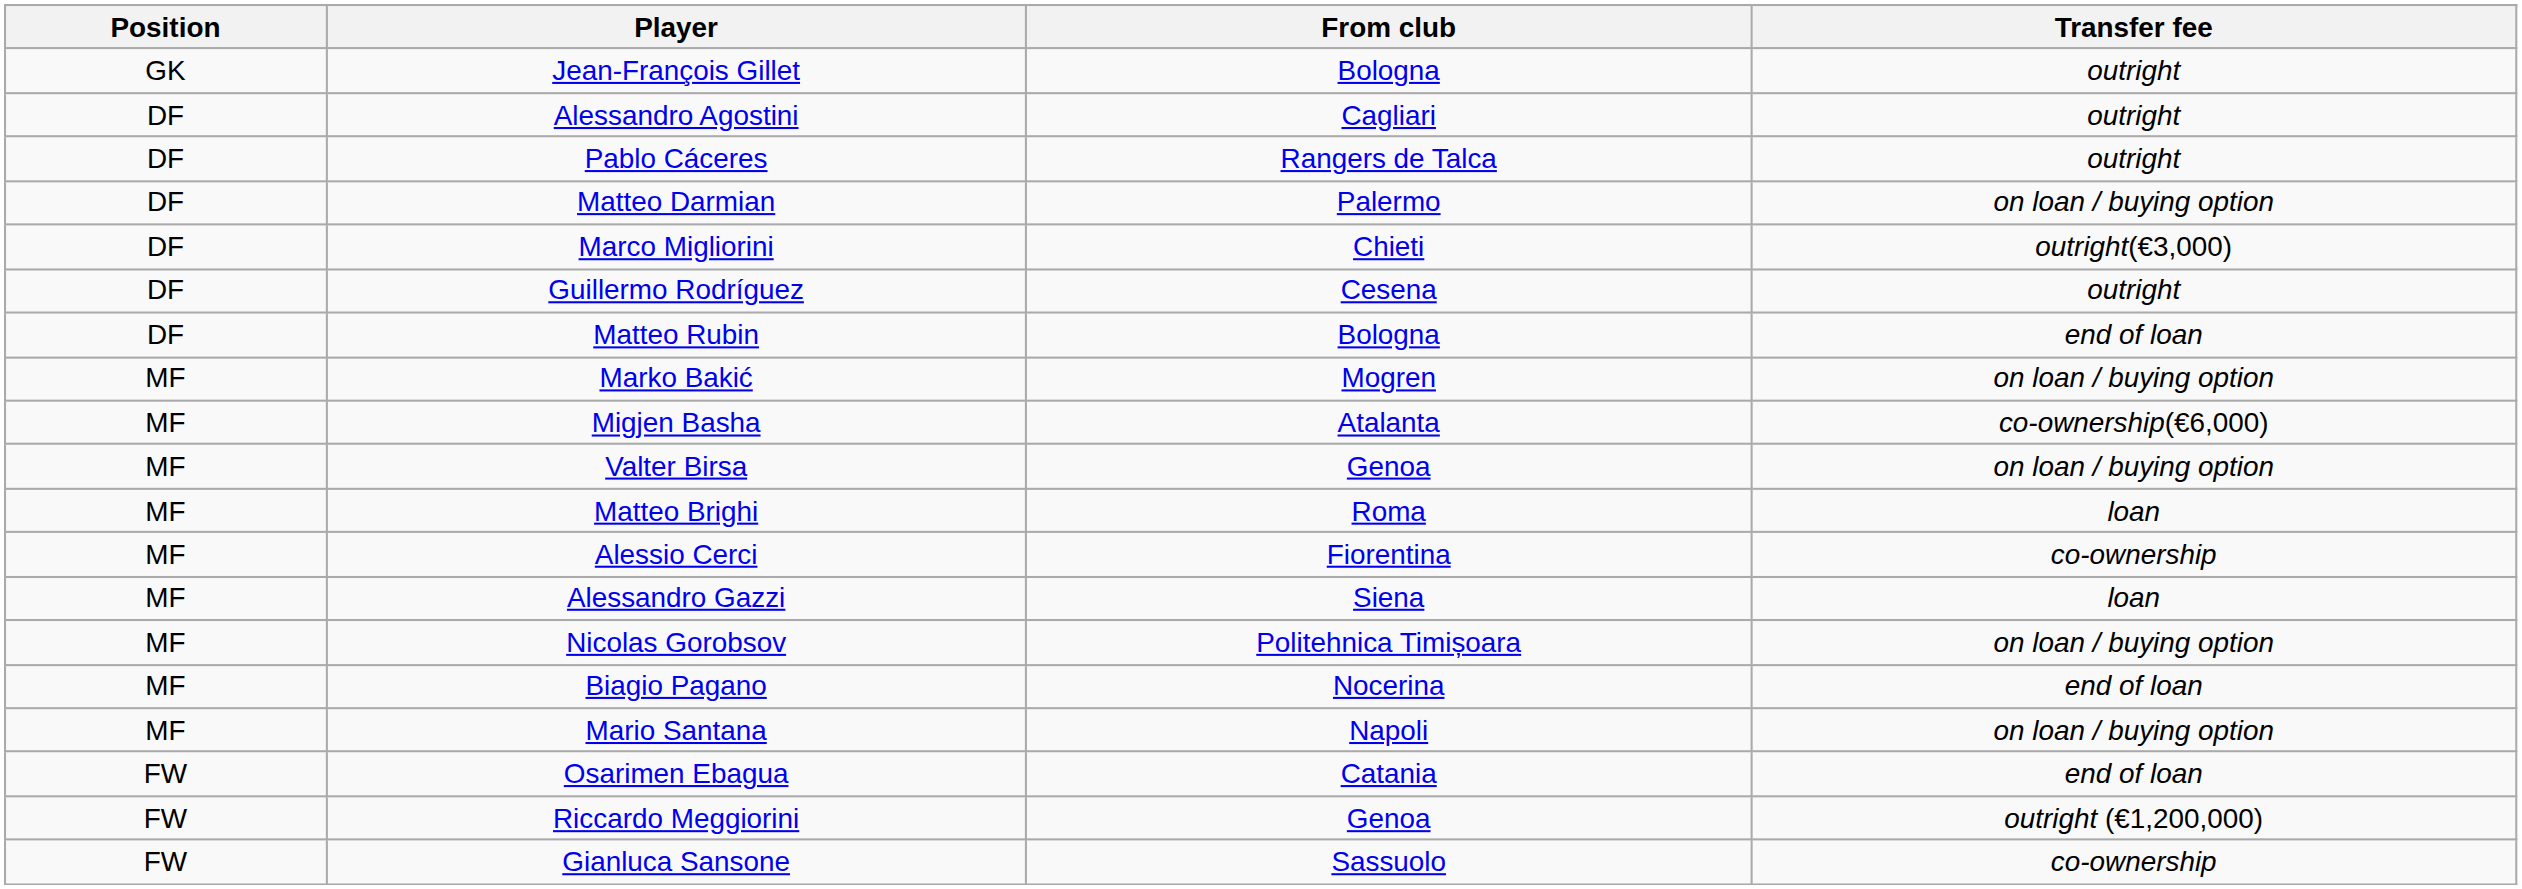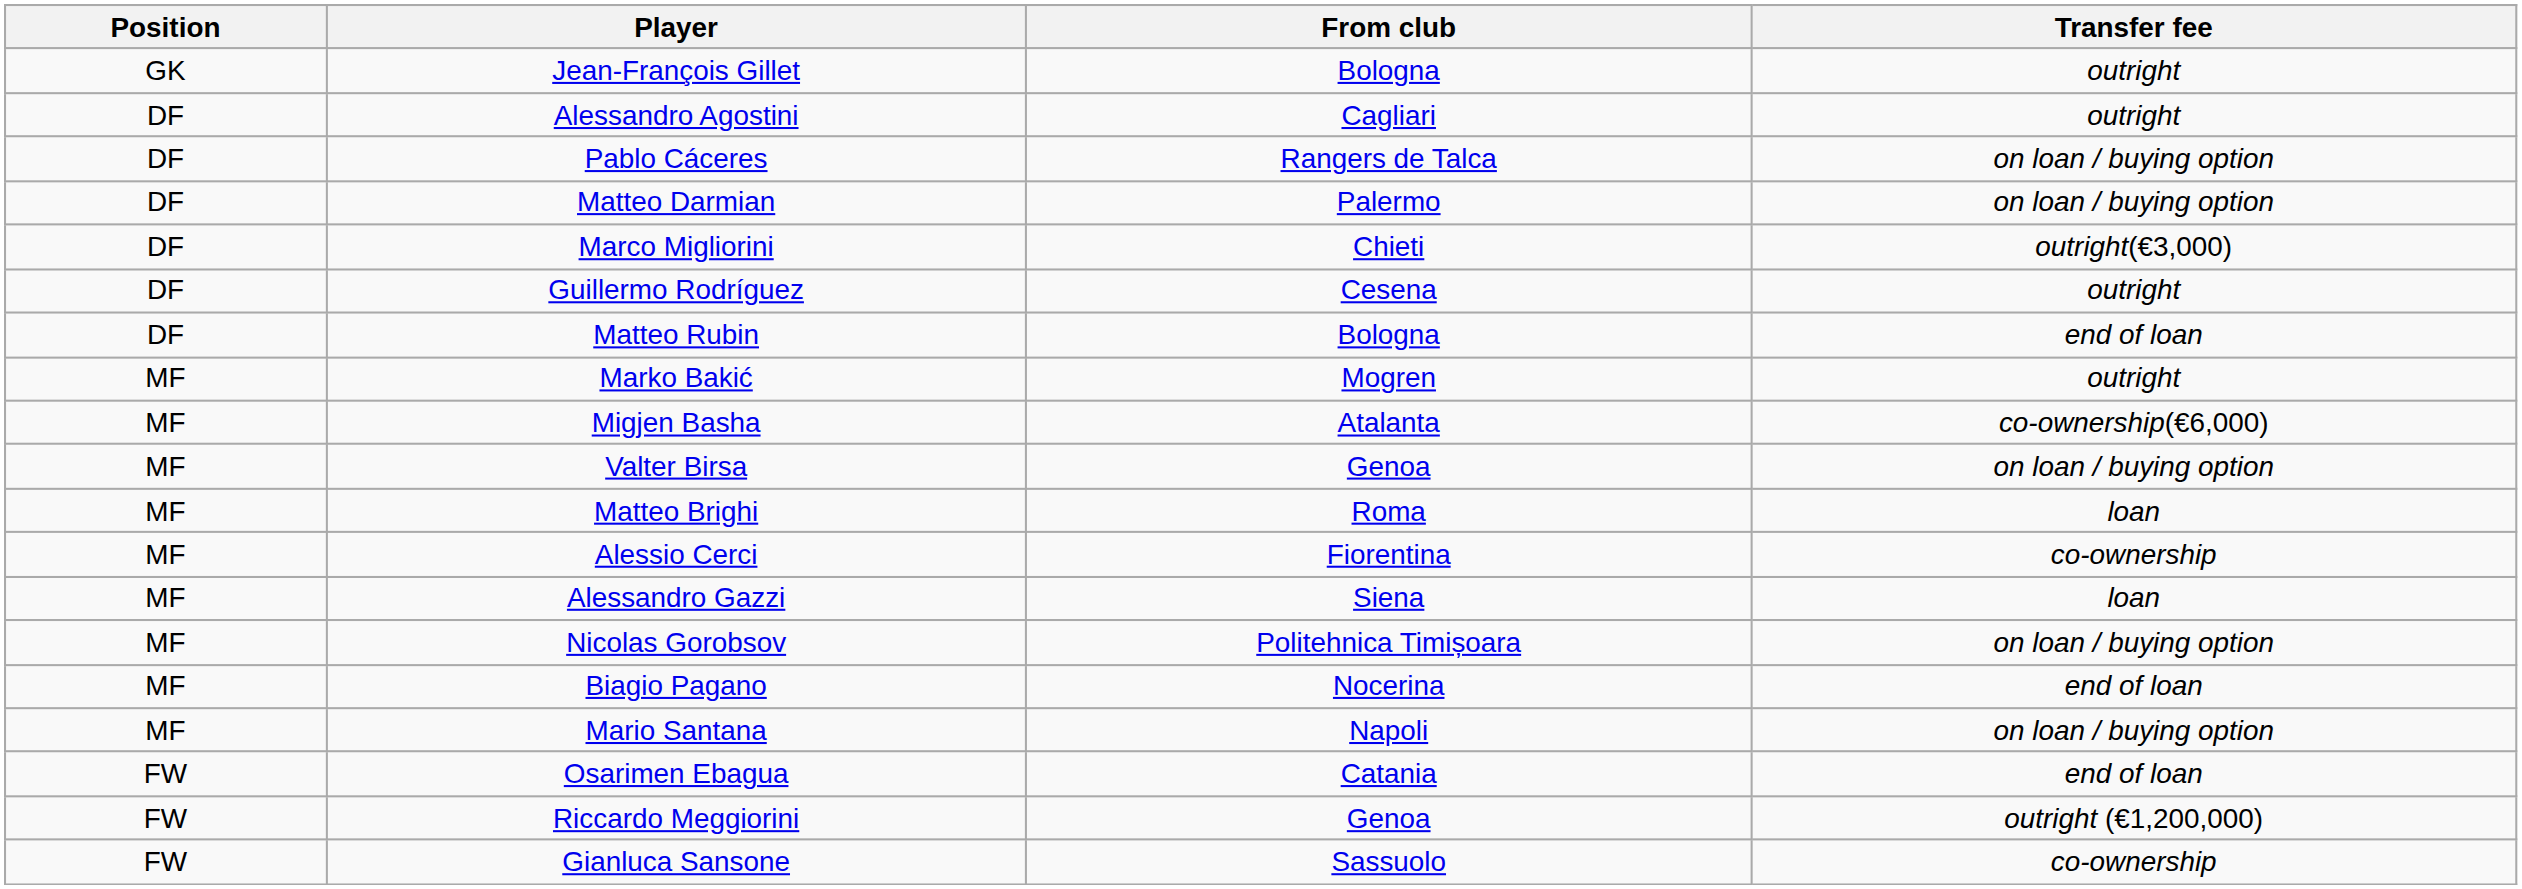 <table class="wikitable sortable" style="width:97%; text-align:center; font-size:85%; text-align:centre;">
 <tr>
 <th><strong>Position</strong></th>
 <th><strong>Player</strong></th>
 <th><strong>From club</strong></th>
 <th><strong>Transfer fee</strong></th>
 </tr>
 <tr>
 <td>GK</td>
 <td><a href='#'>Jean-François Gillet</a></td>
 <td><a href='#'>Bologna</a></td>
 <td><em>outright</em></td>
 </tr>
 <tr>
 <td>DF</td>
 <td><a href='#'>Alessandro Agostini</a></td>
 <td><a href='#'>Cagliari</a></td>
 <td><em>outright</em></td>
 </tr>
 <tr>
 <td>DF</td>
 <td><a href='#'>Pablo Cáceres</a></td>
 <td><a href='#'>Rangers de Talca</a></td>
-<td><em>outright</em></td>
+<td><em>on loan / buying option</em></td>
 </tr>
 <tr>
 <td>DF</td>
 <td><a href='#'>Matteo Darmian</a></td>
 <td><a href='#'>Palermo</a></td>
 <td><em>on loan / buying option</em></td>
 </tr>
 <tr>
 <td>DF</td>
 <td><a href='#'>Marco Migliorini</a></td>
 <td><a href='#'>Chieti</a></td>
 <td><em>outright</em>(€3,000)</td>
 </tr>
 <tr>
 <td>DF</td>
 <td><a href='#'>Guillermo Rodríguez</a></td>
 <td><a href='#'>Cesena</a></td>
 <td><em>outright</em></td>
 </tr>
 <tr>
 <td>DF</td>
 <td><a href='#'>Matteo Rubin</a></td>
 <td><a href='#'>Bologna</a></td>
 <td><em>end of loan</em></td>
 </tr>
 <tr>
 <td>MF</td>
 <td><a href='#'>Marko Bakić</a></td>
 <td><a href='#'>Mogren</a></td>
-<td><em>on loan / buying option</em></td>
+<td><em>outright</em></td>
 </tr>
 <tr>
 <td>MF</td>
 <td><a href='#'>Migjen Basha</a></td>
 <td><a href='#'>Atalanta</a></td>
 <td><em>co-ownership</em>(€6,000)</td>
 </tr>
 <tr>
 <td>MF</td>
 <td><a href='#'>Valter Birsa</a></td>
 <td><a href='#'>Genoa</a></td>
 <td><em>on loan / buying option</em></td>
 </tr>
 <tr>
 <td>MF</td>
 <td><a href='#'>Matteo Brighi</a></td>
 <td><a href='#'>Roma</a></td>
 <td><em>loan</em></td>
 </tr>
 <tr>
 <td>MF</td>
 <td><a href='#'>Alessio Cerci</a></td>
 <td><a href='#'>Fiorentina</a></td>
 <td><em>co-ownership</em></td>
 </tr>
 <tr>
 <td>MF</td>
 <td><a href='#'>Alessandro Gazzi</a></td>
 <td><a href='#'>Siena</a></td>
 <td><em>loan</em></td>
 </tr>
 <tr>
 <td>MF</td>
 <td><a href='#'>Nicolas Gorobsov</a></td>
 <td><a href='#'>Politehnica Timișoara</a></td>
 <td><em>on loan / buying option</em></td>
 </tr>
 <tr>
 <td>MF</td>
 <td><a href='#'>Biagio Pagano</a></td>
 <td><a href='#'>Nocerina</a></td>
 <td><em>end of loan</em></td>
 </tr>
 <tr>
 <td>MF</td>
 <td><a href='#'>Mario Santana</a></td>
 <td><a href='#'>Napoli</a></td>
 <td><em>on loan / buying option</em></td>
 </tr>
 <tr>
 <td>FW</td>
 <td><a href='#'>Osarimen Ebagua</a></td>
 <td><a href='#'>Catania</a></td>
 <td><em>end of loan</em></td>
 </tr>
 <tr>
 <td>FW</td>
 <td><a href='#'>Riccardo Meggiorini</a></td>
 <td><a href='#'>Genoa</a></td>
 <td><em>outright</em> (€1,200,000)</td>
 </tr>
 <tr>
 <td>FW</td>
 <td><a href='#'>Gianluca Sansone</a></td>
 <td><a href='#'>Sassuolo</a></td>
 <td><em>co-ownership</em></td>
 </tr>
 </table>
